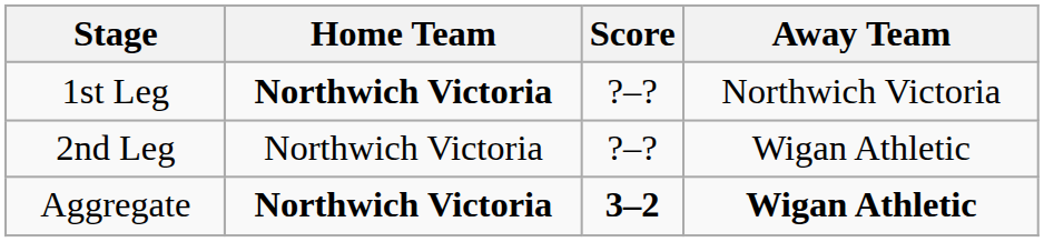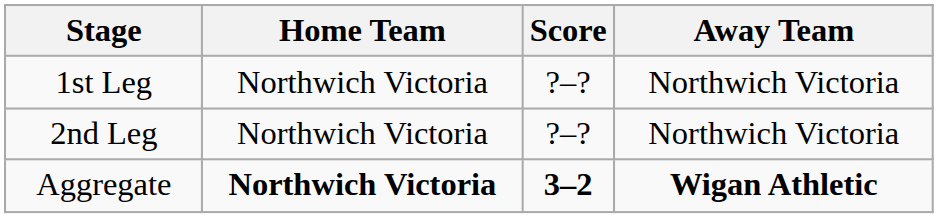 <table class="wikitable" style="text-align:center">
 <tr>
 <th width=90>Stage</th>
 <th width=150>Home Team</th>
 <th width=20>Score</th>
 <th width=150>Away Team</th>
 </tr>
 <tr>
 <td>1st Leg</td>
-<td><strong>Northwich Victoria</strong></td>
+<td>Northwich Victoria</td>
 <td>?–?</td>
 <td>Northwich Victoria</td>
 </tr>
 <tr>
 <td>2nd Leg</td>
 <td>Northwich Victoria</td>
 <td>?–?</td>
-<td>Wigan Athletic</td>
+<td>Northwich Victoria</td>
 </tr>
 <tr>
 <td>Aggregate</td>
 <td><strong>Northwich Victoria</strong></td>
 <td><strong>3–2</strong></td>
 <td><strong>Wigan Athletic</strong></td>
 </tr>
 </table>
